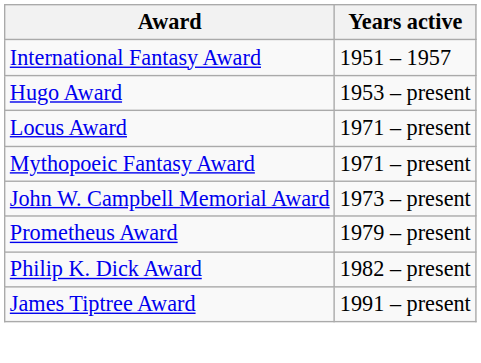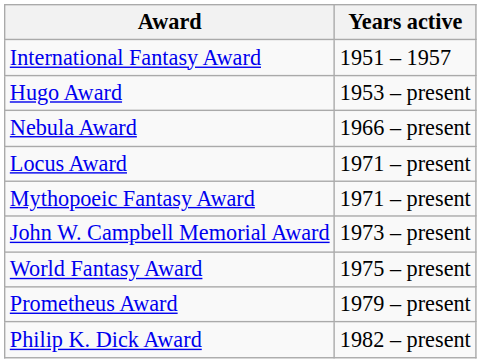 <table class="wikitable sortable plainrowheaders">
 <tr>
 <th>Award</th>
 <th>Years active</th>
 </tr>
 <tr>
 <td><a href='#'>International Fantasy Award</a></td>
 <td>1951 – 1957</td>
 </tr>
 <tr>
 <td><a href='#'>Hugo Award</a></td>
 <td>1953 – present</td>
 </tr>
 <tr>
+<td><a href='#'>Nebula Award</a></td>
+<td>1966 – present</td>
+</tr>
+<tr>
 <td><a href='#'>Locus Award</a></td>
 <td>1971 – present</td>
 </tr>
 <tr>
 <td><a href='#'>Mythopoeic Fantasy Award</a></td>
 <td>1971 – present</td>
 </tr>
 <tr>
 <td><a href='#'>John W. Campbell Memorial Award</a></td>
 <td>1973 – present</td>
 </tr>
 <tr>
+<td><a href='#'>World Fantasy Award</a></td>
+<td>1975 – present</td>
+</tr>
+<tr>
 <td><a href='#'>Prometheus Award</a></td>
 <td>1979 – present</td>
 </tr>
 <tr>
 <td><a href='#'>Philip K. Dick Award</a></td>
 <td>1982 – present</td>
 </tr>
-<tr>
-<td><a href='#'>James Tiptree Award</a></td>
-<td>1991 – present</td>
-</tr>
 </table>
